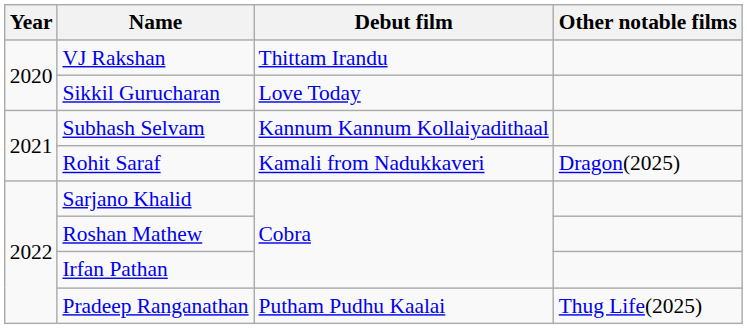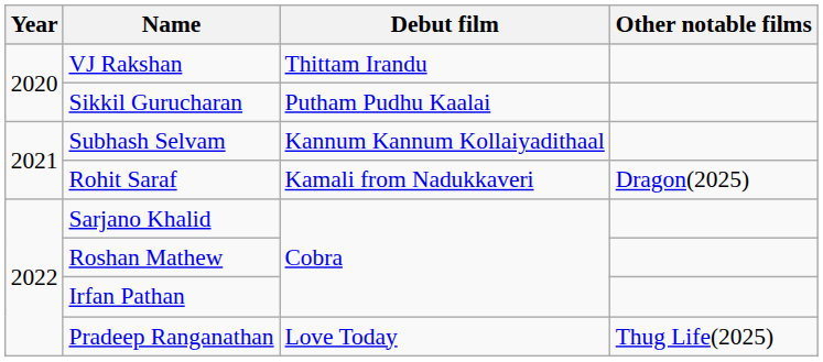 <table class="wikitable sortable" style="font-size:95%;">
 <tr>
 <th>Year</th>
 <th>Name</th>
 <th>Debut film</th>
 <th class="unsortable">Other notable films</th>
 </tr>
 <tr>
 <td rowspan="2">2020</td>
 <td><a href='#'>VJ Rakshan</a></td>
 <td><a href='#'>Thittam Irandu</a></td>
 <td></td>
 </tr>
 <tr>
 <td><a href='#'>Sikkil Gurucharan</a></td>
-<td><a href='#'>Love Today</a></td>
+<td><a href='#'>Putham Pudhu Kaalai</a></td>
 <td></td>
 </tr>
 <tr>
 <td rowspan="2">2021</td>
 <td><a href='#'>Subhash Selvam</a></td>
 <td><a href='#'>Kannum Kannum Kollaiyadithaal</a></td>
 <td></td>
 </tr>
 <tr>
 <td><a href='#'>Rohit Saraf</a></td>
 <td><a href='#'>Kamali from Nadukkaveri</a></td>
 <td><a href='#'>Dragon</a>(2025)</td>
 </tr>
 <tr>
 <td rowspan="4">2022</td>
 <td><a href='#'>Sarjano Khalid</a></td>
 <td rowspan="3"><a href='#'>Cobra</a></td>
 <td></td>
 </tr>
 <tr>
 <td><a href='#'>Roshan Mathew</a></td>
 <td></td>
 </tr>
 <tr>
 <td><a href='#'>Irfan Pathan</a></td>
 <td></td>
 </tr>
 <tr>
 <td><a href='#'>Pradeep Ranganathan</a></td>
-<td><a href='#'>Putham Pudhu Kaalai</a></td>
+<td><a href='#'>Love Today</a></td>
 <td><a href='#'>Thug Life</a>(2025)</td>
 </tr>
 </table>
